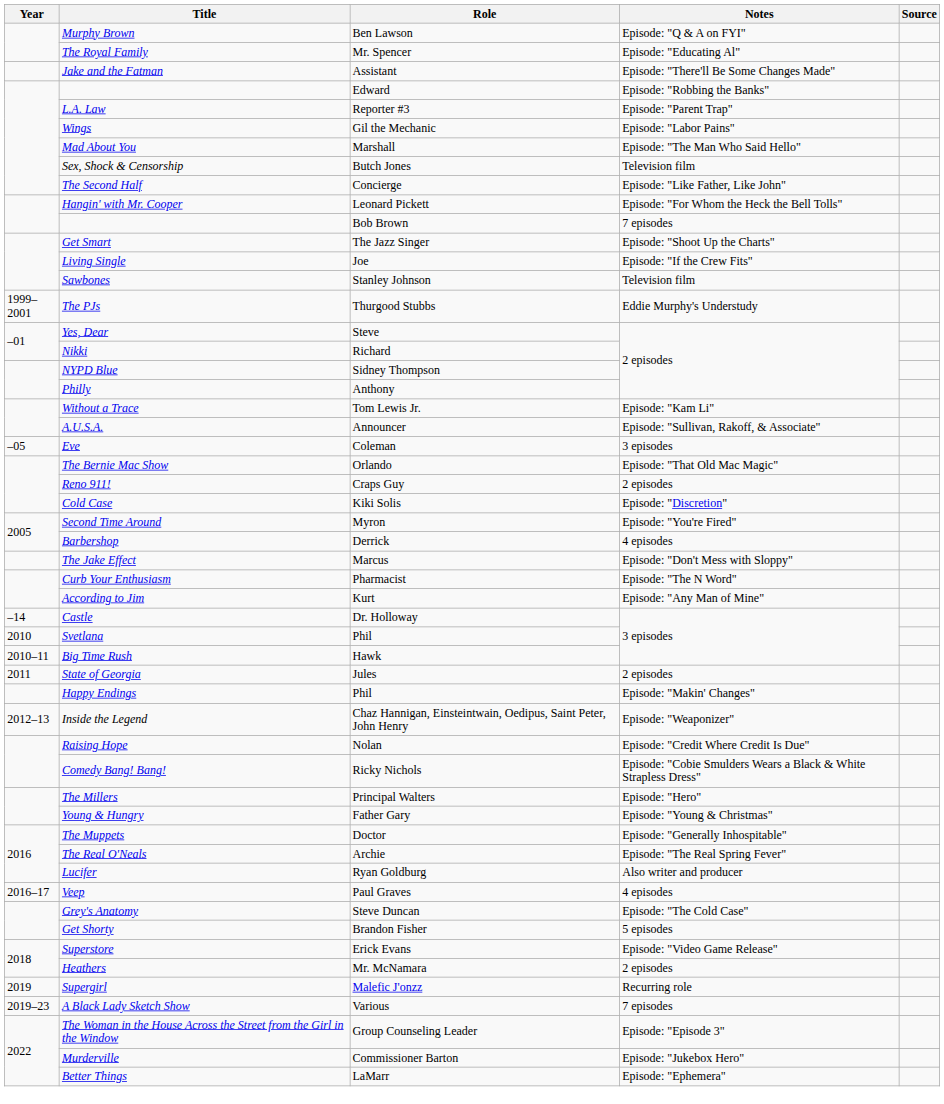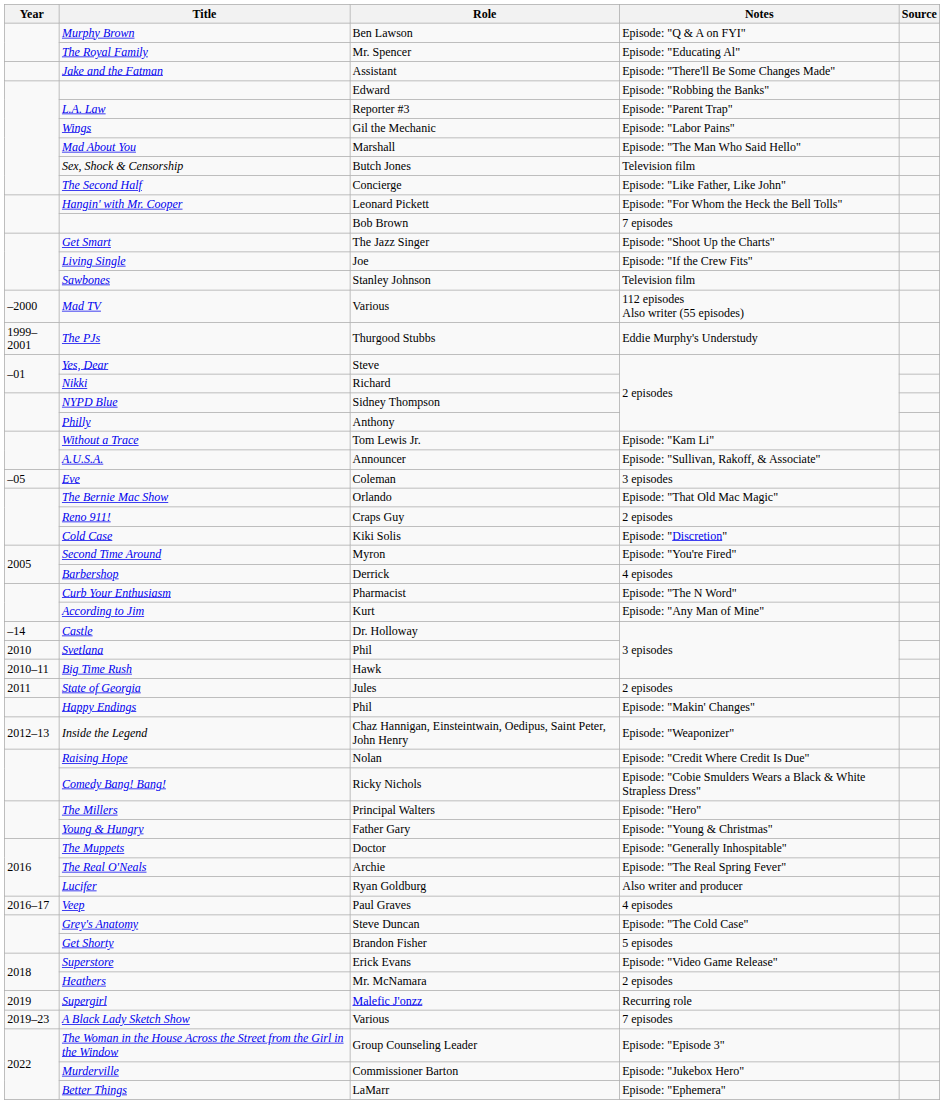 <table class="wikitable sortable">
 <tr>
 <th>Year</th>
 <th>Title</th>
 <th>Role</th>
 <th class="unsortable">Notes</th>
 <th class="unsortable">Source</th>
 </tr>
 <tr>
 <td rowspan="2"></td>
 <td><em><a href='#'>Murphy Brown</a></em></td>
 <td>Ben Lawson</td>
 <td>Episode: "Q & A on FYI"</td>
 <td> </td>
 </tr>
 <tr>
 <td><em><a href='#'>The Royal Family</a></em></td>
 <td>Mr. Spencer</td>
 <td>Episode: "Educating Al"</td>
 <td> </td>
 </tr>
 <tr>
 <td></td>
 <td><em><a href='#'>Jake and the Fatman</a></em></td>
 <td>Assistant</td>
 <td>Episode: "There'll Be Some Changes Made"</td>
 <td> </td>
 </tr>
 <tr>
 <td rowspan="6"></td>
 <td><em></em></td>
 <td>Edward</td>
 <td>Episode: "Robbing the Banks"</td>
 <td> </td>
 </tr>
 <tr>
 <td><em><a href='#'>L.A. Law</a></em></td>
 <td>Reporter #3</td>
 <td>Episode: "Parent Trap"</td>
 <td> </td>
 </tr>
 <tr>
 <td><em><a href='#'>Wings</a></em></td>
 <td>Gil the Mechanic</td>
 <td>Episode: "Labor Pains"</td>
 <td> </td>
 </tr>
 <tr>
 <td><em><a href='#'>Mad About You</a></em></td>
 <td>Marshall</td>
 <td>Episode: "The Man Who Said Hello"</td>
 <td> </td>
 </tr>
 <tr>
 <td><em>Sex, Shock & Censorship</em></td>
 <td>Butch Jones</td>
 <td>Television film</td>
 <td> </td>
 </tr>
 <tr>
 <td><em><a href='#'>The Second Half</a></em></td>
 <td>Concierge</td>
 <td>Episode: "Like Father, Like John"</td>
 <td> </td>
 </tr>
 <tr>
 <td rowspan="2"></td>
 <td><em><a href='#'>Hangin' with Mr. Cooper</a></em></td>
 <td>Leonard Pickett</td>
 <td>Episode: "For Whom the Heck the Bell Tolls"</td>
 <td> </td>
 </tr>
 <tr>
 <td><em></em></td>
 <td>Bob Brown</td>
 <td>7 episodes</td>
 <td> </td>
 </tr>
 <tr>
 <td rowspan="3"></td>
 <td><em><a href='#'>Get Smart</a></em></td>
 <td>The Jazz Singer</td>
 <td>Episode: "Shoot Up the Charts"</td>
 <td> </td>
 </tr>
 <tr>
 <td><em><a href='#'>Living Single</a></em></td>
 <td>Joe</td>
 <td>Episode: "If the Crew Fits"</td>
 <td> </td>
 </tr>
 <tr>
 <td><em><a href='#'>Sawbones</a></em></td>
 <td>Stanley Johnson</td>
 <td>Television film</td>
 <td> </td>
 </tr>
 <tr>
+<td>–2000</td>
+<td><em><a href='#'>Mad TV</a></em></td>
+<td>Various</td>
+<td>112 episodes<br>Also writer (55 episodes)</td>
+<td></td>
+</tr>
+<tr>
 <td>1999–2001</td>
 <td><em><a href='#'>The PJs</a></em></td>
 <td>Thurgood Stubbs</td>
 <td>Eddie Murphy's Understudy</td>
 <td> </td>
 </tr>
 <tr>
 <td rowspan="2">–01</td>
 <td><em><a href='#'>Yes, Dear</a></em></td>
 <td>Steve</td>
 <td rowspan="4">2 episodes</td>
 <td> </td>
 </tr>
 <tr>
 <td><em><a href='#'>Nikki</a></em></td>
 <td>Richard</td>
 <td> </td>
 </tr>
 <tr>
 <td rowspan="2"></td>
 <td><em><a href='#'>NYPD Blue</a></em></td>
 <td>Sidney Thompson</td>
 <td> </td>
 </tr>
 <tr>
 <td><em><a href='#'>Philly</a></em></td>
 <td>Anthony</td>
 <td> </td>
 </tr>
 <tr>
 <td rowspan="2"></td>
 <td><em><a href='#'>Without a Trace</a></em></td>
 <td>Tom Lewis Jr.</td>
 <td>Episode: "Kam Li"</td>
 <td> </td>
 </tr>
 <tr>
 <td><em><a href='#'>A.U.S.A.</a></em></td>
 <td>Announcer</td>
 <td>Episode: "Sullivan, Rakoff, & Associate"</td>
 <td> </td>
 </tr>
 <tr>
 <td>–05</td>
 <td><em><a href='#'>Eve</a></em></td>
 <td>Coleman</td>
 <td>3 episodes</td>
 <td> </td>
 </tr>
 <tr>
 <td rowspan="3"></td>
 <td><em><a href='#'>The Bernie Mac Show</a></em></td>
 <td>Orlando</td>
 <td>Episode: "That Old Mac Magic"</td>
 <td> </td>
 </tr>
 <tr>
 <td><em><a href='#'>Reno 911!</a></em></td>
 <td>Craps Guy</td>
 <td>2 episodes</td>
 <td> </td>
 </tr>
 <tr>
 <td><em><a href='#'>Cold Case</a></em></td>
 <td>Kiki Solis</td>
 <td>Episode: "<a href='#'>Discretion</a>"</td>
 <td></td>
 </tr>
 <tr>
 <td rowspan="2">2005</td>
 <td><em><a href='#'>Second Time Around</a></em></td>
 <td>Myron</td>
 <td>Episode: "You're Fired"</td>
 <td> </td>
 </tr>
 <tr>
 <td><em><a href='#'>Barbershop</a></em></td>
 <td>Derrick</td>
 <td>4 episodes</td>
-<td> </td>
-</tr>
-<tr>
-<td></td>
-<td><em><a href='#'>The Jake Effect</a></em></td>
-<td>Marcus</td>
-<td>Episode: "Don't Mess with Sloppy"</td>
 <td> </td>
 </tr>
 <tr>
 <td rowspan="2"></td>
 <td><em><a href='#'>Curb Your Enthusiasm</a></em></td>
 <td>Pharmacist</td>
 <td>Episode: "The N Word"</td>
 <td> </td>
 </tr>
 <tr>
 <td><em><a href='#'>According to Jim</a></em></td>
 <td>Kurt</td>
 <td>Episode: "Any Man of Mine"</td>
 <td> </td>
 </tr>
 <tr>
 <td>–14</td>
 <td><em><a href='#'>Castle</a></em></td>
 <td>Dr. Holloway</td>
 <td rowspan="3">3 episodes</td>
 <td></td>
 </tr>
 <tr>
 <td>2010</td>
 <td><em><a href='#'>Svetlana</a></em></td>
 <td>Phil</td>
 <td> </td>
 </tr>
 <tr>
 <td>2010–11</td>
 <td><em><a href='#'>Big Time Rush</a></em></td>
 <td>Hawk</td>
 <td> </td>
 </tr>
 <tr>
 <td>2011</td>
 <td><em><a href='#'>State of Georgia</a></em></td>
 <td>Jules</td>
 <td>2 episodes</td>
 <td> </td>
 </tr>
 <tr>
 <td></td>
 <td><em><a href='#'>Happy Endings</a></em></td>
 <td>Phil</td>
 <td>Episode: "Makin' Changes"</td>
 <td> </td>
 </tr>
 <tr>
 <td>2012–13</td>
 <td><em>Inside the Legend</em></td>
 <td>Chaz Hannigan, Einsteintwain, Oedipus, Saint Peter, John Henry</td>
 <td>Episode: "Weaponizer"</td>
 <td> </td>
 </tr>
 <tr>
 <td rowspan="2"></td>
 <td><em><a href='#'>Raising Hope</a></em></td>
 <td>Nolan</td>
 <td>Episode: "Credit Where Credit Is Due"</td>
 <td> </td>
 </tr>
 <tr>
 <td><em><a href='#'>Comedy Bang! Bang!</a></em></td>
 <td>Ricky Nichols</td>
 <td>Episode: "Cobie Smulders Wears a Black & White Strapless Dress"</td>
 <td> </td>
 </tr>
 <tr>
 <td rowspan="2"></td>
 <td><em><a href='#'>The Millers</a></em></td>
 <td>Principal Walters</td>
 <td>Episode: "Hero"</td>
 <td> </td>
 </tr>
 <tr>
 <td><em><a href='#'>Young & Hungry</a></em></td>
 <td>Father Gary</td>
 <td>Episode: "Young & Christmas"</td>
 <td> </td>
 </tr>
 <tr>
 <td rowspan="3">2016</td>
 <td><em><a href='#'>The Muppets</a></em></td>
 <td>Doctor</td>
 <td>Episode: "Generally Inhospitable"</td>
 <td> </td>
 </tr>
 <tr>
 <td><em><a href='#'>The Real O'Neals</a></em></td>
 <td>Archie</td>
 <td>Episode: "The Real Spring Fever"</td>
 <td> </td>
 </tr>
 <tr>
 <td><em><a href='#'>Lucifer</a></em></td>
 <td>Ryan Goldburg</td>
 <td>Also writer and producer</td>
 <td> </td>
 </tr>
 <tr>
 <td>2016–17</td>
 <td><em><a href='#'>Veep</a></em></td>
 <td>Paul Graves</td>
 <td>4 episodes</td>
 <td> </td>
 </tr>
 <tr>
 <td rowspan="2"></td>
 <td><em><a href='#'>Grey's Anatomy</a></em></td>
 <td>Steve Duncan</td>
 <td>Episode: "The Cold Case"</td>
 <td></td>
 </tr>
 <tr>
 <td><em><a href='#'>Get Shorty</a></em></td>
 <td>Brandon Fisher</td>
 <td>5 episodes</td>
 <td></td>
 </tr>
 <tr>
 <td rowspan="2">2018</td>
 <td><em><a href='#'>Superstore</a></em></td>
 <td>Erick Evans</td>
 <td>Episode: "Video Game Release"</td>
 <td></td>
 </tr>
 <tr>
 <td><em><a href='#'>Heathers</a></em></td>
 <td>Mr. McNamara</td>
 <td>2 episodes</td>
 <td></td>
 </tr>
 <tr>
 <td>2019</td>
 <td><em><a href='#'>Supergirl</a></em></td>
 <td><a href='#'>Malefic J'onzz</a></td>
 <td>Recurring role</td>
 <td></td>
 </tr>
 <tr>
 <td>2019–23</td>
 <td><em><a href='#'>A Black Lady Sketch Show</a></em></td>
 <td>Various</td>
 <td>7 episodes</td>
 <td></td>
 </tr>
 <tr>
 <td rowspan="3">2022</td>
 <td><em><a href='#'>The Woman in the House Across the Street from the Girl in the Window</a></em></td>
 <td>Group Counseling Leader</td>
 <td>Episode: "Episode 3"</td>
 <td></td>
 </tr>
 <tr>
 <td><em><a href='#'>Murderville</a></em></td>
 <td>Commissioner Barton</td>
 <td>Episode: "Jukebox Hero"</td>
 <td></td>
 </tr>
 <tr>
 <td><em><a href='#'>Better Things</a></em></td>
 <td>LaMarr</td>
 <td>Episode: "Ephemera"</td>
 <td></td>
 </tr>
 </table>
